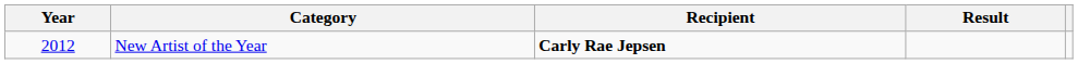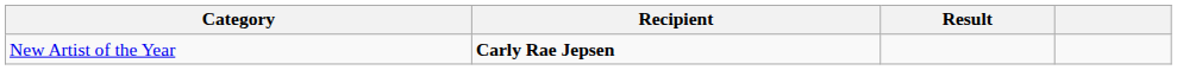 <table width="80%" class="wikitable">
 <tr>
-<th style="width:10%;">Year</th>
 <th style="width:40%;">Category</th>
 <th style="width:35%;">Recipient</th>
 <th style="width:15%;">Result</th>
 <th></th>
 </tr>
 <tr>
-<td align="center"><a href='#'>2012</a></td>
 <td><a href='#'>New Artist of the Year</a></td>
 <td><strong>Carly Rae Jepsen</strong></td>
 <td></td>
 <td style="text-align:center;"></td>
 </tr>
 </table>
